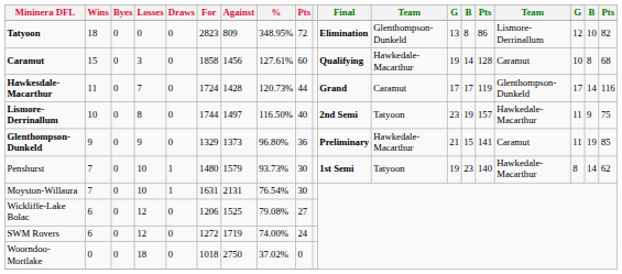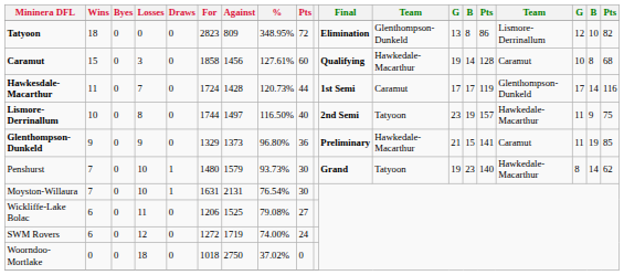 <table style="font-size: 85%; text-align: left;" class="wikitable">
 <tr>
 <th style="color:crimson">Mininera DFL</th>
 <th style="color:crimson">Wins</th>
 <th style="color:crimson">Byes</th>
 <th style="color:crimson">Losses</th>
 <th style="color:crimson">Draws</th>
 <th style="color:crimson">For</th>
 <th style="color:crimson">Against</th>
 <th style="color:crimson">%</th>
 <th style="color:crimson">Pts</th>
 <th></th>
 <th style="color:green">Final</th>
 <th style="color:green">Team</th>
 <th style="color:green">G</th>
 <th style="color:green">B</th>
 <th style="color:green">Pts</th>
 <th style="color:green">Team</th>
 <th style="color:green">G</th>
 <th style="color:green">B</th>
 <th style="color:green">Pts</th>
 </tr>
 <tr>
 </tr>
 <tr>
 </tr>
 <tr>
 <td><strong>	Tatyoon	</strong></td>
 <td>18</td>
 <td>0</td>
 <td>0</td>
 <td>0</td>
 <td>2823</td>
 <td>809</td>
 <td>348.95%</td>
 <td>72</td>
 <td></td>
 <td><strong>Elimination</strong></td>
 <td>Glenthompson-Dunkeld</td>
 <td>13</td>
 <td>8</td>
 <td>86</td>
 <td>Lismore-Derrinallum</td>
 <td>12</td>
 <td>10</td>
 <td>82</td>
 </tr>
 <tr>
 <td><strong>	Caramut	</strong></td>
 <td>15</td>
 <td>0</td>
 <td>3</td>
 <td>0</td>
 <td>1858</td>
 <td>1456</td>
 <td>127.61%</td>
 <td>60</td>
 <td></td>
 <td><strong>Qualifying</strong></td>
 <td>Hawkedale-Macarthur</td>
 <td>19</td>
 <td>14</td>
 <td>128</td>
 <td>Caramut</td>
 <td>10</td>
 <td>8</td>
 <td>68</td>
 </tr>
 <tr>
 <td><strong>	Hawkesdale-Macarthur	</strong></td>
 <td>11</td>
 <td>0</td>
 <td>7</td>
 <td>0</td>
 <td>1724</td>
 <td>1428</td>
 <td>120.73%</td>
 <td>44</td>
 <td></td>
-<td><strong>Grand</strong></td>
+<td><strong>1st Semi</strong></td>
 <td>Caramut</td>
 <td>17</td>
 <td>17</td>
 <td>119</td>
 <td>Glenthompson-Dunkeld</td>
 <td>17</td>
 <td>14</td>
 <td>116</td>
 </tr>
 <tr>
 <td><strong>	Lismore-Derrinallum	</strong></td>
 <td>10</td>
 <td>0</td>
 <td>8</td>
 <td>0</td>
 <td>1744</td>
 <td>1497</td>
 <td>116.50%</td>
 <td>40</td>
 <td></td>
 <td><strong>2nd Semi</strong></td>
 <td>Tatyoon</td>
 <td>23</td>
 <td>19</td>
 <td>157</td>
 <td>Hawkedale-Macarthur</td>
 <td>11</td>
 <td>9</td>
 <td>75</td>
 </tr>
 <tr>
 <td><strong>	Glenthompson-Dunkeld	</strong></td>
 <td>9</td>
 <td>0</td>
 <td>9</td>
 <td>0</td>
 <td>1329</td>
 <td>1373</td>
 <td>96.80%</td>
 <td>36</td>
 <td></td>
 <td><strong>Preliminary</strong></td>
 <td>Hawkedale-Macarthur</td>
 <td>21</td>
 <td>15</td>
 <td>141</td>
 <td>Caramut</td>
 <td>11</td>
 <td>19</td>
 <td>85</td>
 </tr>
 <tr>
 <td>Penshurst</td>
 <td>7</td>
 <td>0</td>
 <td>10</td>
 <td>1</td>
 <td>1480</td>
 <td>1579</td>
 <td>93.73%</td>
 <td>30</td>
 <td></td>
-<td><strong>1st Semi</strong></td>
+<td><strong>Grand</strong></td>
 <td>Tatyoon</td>
 <td>19</td>
 <td>23</td>
 <td>140</td>
 <td>Hawkedale-Macarthur</td>
 <td>8</td>
 <td>14</td>
 <td>62</td>
 </tr>
 <tr>
 <td>Moyston-Willaura</td>
 <td>7</td>
 <td>0</td>
 <td>10</td>
 <td>1</td>
 <td>1631</td>
 <td>2131</td>
 <td>76.54%</td>
 <td>30</td>
 <td></td>
 </tr>
 <tr>
 <td>Wickliffe-Lake Bolac</td>
 <td>6</td>
 <td>0</td>
-<td>12</td>
+<td>11</td>
 <td>0</td>
 <td>1206</td>
 <td>1525</td>
 <td>79.08%</td>
 <td>27</td>
 <td></td>
 </tr>
 <tr>
 <td>SWM Rovers</td>
 <td>6</td>
 <td>0</td>
 <td>12</td>
 <td>0</td>
 <td>1272</td>
 <td>1719</td>
 <td>74.00%</td>
 <td>24</td>
 <td></td>
 </tr>
 <tr>
 <td>Woorndoo-Mortlake</td>
 <td>0</td>
 <td>0</td>
 <td>18</td>
 <td>0</td>
 <td>1018</td>
 <td>2750</td>
 <td>37.02%</td>
 <td>0</td>
 <td></td>
 </tr>
 <tr>
 </tr>
 </table>
